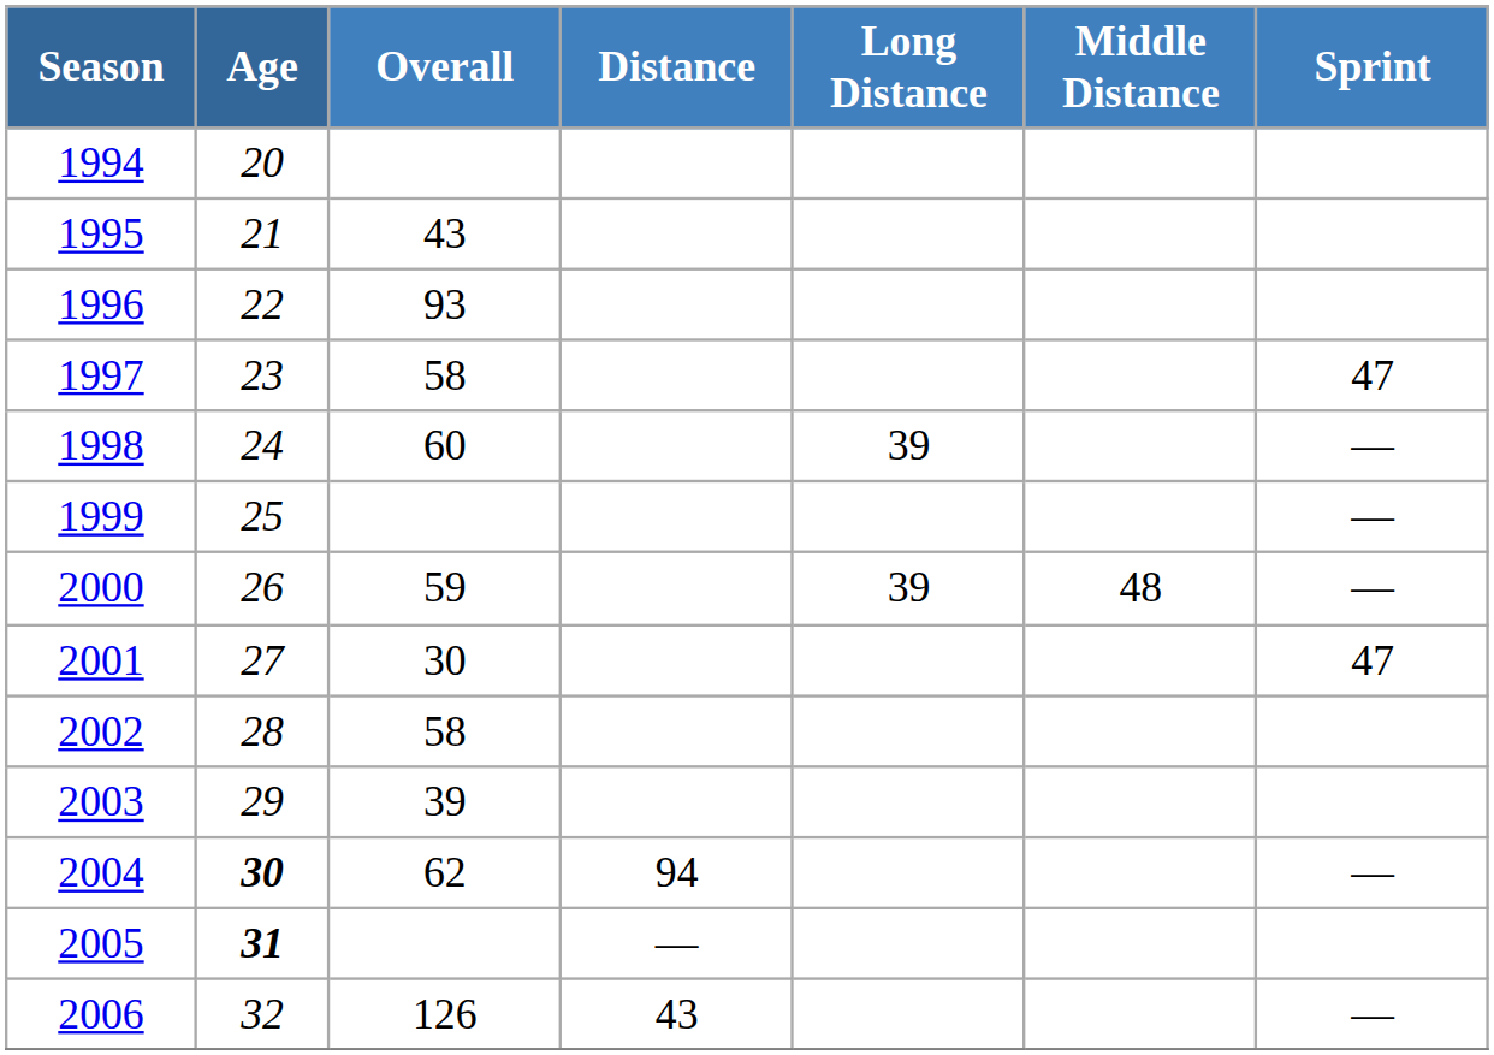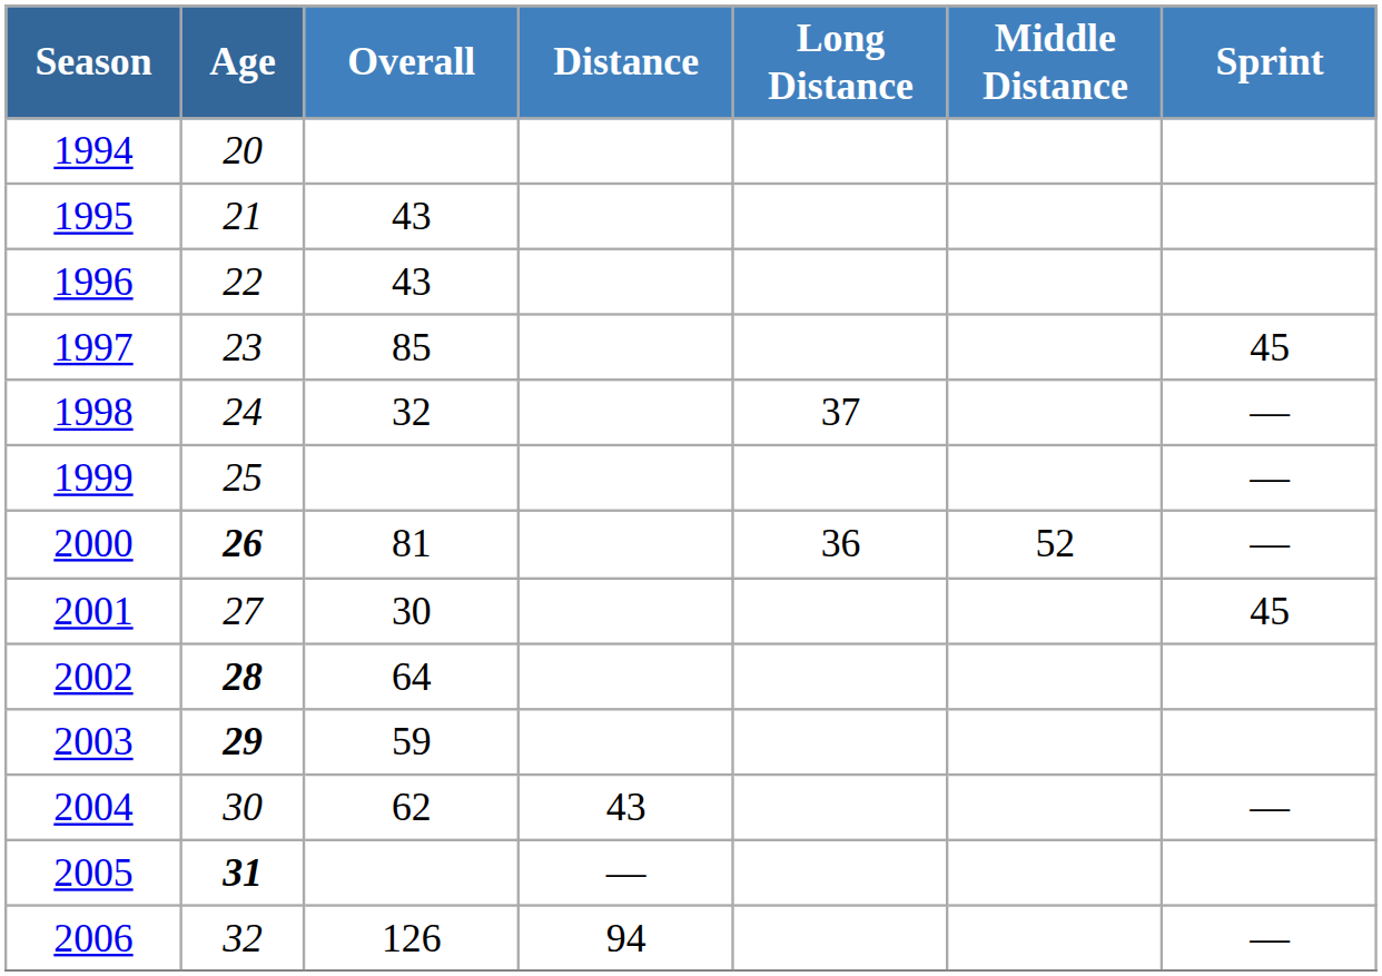 <table class="wikitable" style="font-size:95%; text-align:center; border:grey solid 1px; border-collapse:collapse; background:#ffffff;">
 <tr>
 <th style="background-color:#369; color:white; width:60px;" rowspan="2"> Season </th>
 <th style="background-color:#369; color:white; width:40px;" rowspan="2"> Age </th>
 </tr>
 <tr>
 <th style="background-color:#4180be; color:white; width:75px;">Overall</th>
 <th style="background-color:#4180be; color:white; width:75px;">Distance</th>
 <th style="background-color:#4180be; color:white; width:75px;">Long Distance</th>
 <th style="background-color:#4180be; color:white; width:75px;">Middle Distance</th>
 <th style="background-color:#4180be; color:white; width:75px;">Sprint</th>
 </tr>
 <tr>
 <td><a href='#'>1994</a></td>
 <td><em>20</em></td>
 <td></td>
 <td></td>
 <td></td>
 <td></td>
 <td></td>
 </tr>
 <tr>
 <td><a href='#'>1995</a></td>
 <td><em>21</em></td>
 <td>43</td>
 <td></td>
 <td></td>
 <td></td>
 <td></td>
 </tr>
 <tr>
 <td><a href='#'>1996</a></td>
 <td><em>22</em></td>
-<td>93</td>
+<td>43</td>
 <td></td>
 <td></td>
 <td></td>
 <td></td>
 </tr>
 <tr>
 <td><a href='#'>1997</a></td>
 <td><em>23</em></td>
-<td>58</td>
+<td>85</td>
 <td></td>
 <td></td>
 <td></td>
-<td>47</td>
+<td>45</td>
 </tr>
 <tr>
 <td><a href='#'>1998</a></td>
 <td><em>24</em></td>
-<td>60</td>
+<td>32</td>
 <td></td>
-<td>39</td>
+<td>37</td>
 <td></td>
 <td>—</td>
 </tr>
 <tr>
 <td><a href='#'>1999</a></td>
 <td><em>25</em></td>
 <td></td>
 <td></td>
 <td></td>
 <td></td>
 <td>—</td>
 </tr>
 <tr>
 <td><a href='#'>2000</a></td>
-<td><em>26</em></td>
-<td>59</td>
+<td><strong><em>26</em></strong></td>
+<td>81</td>
 <td></td>
-<td>39</td>
-<td>48</td>
+<td>36</td>
+<td>52</td>
 <td>—</td>
 </tr>
 <tr>
 <td><a href='#'>2001</a></td>
 <td><em>27</em></td>
 <td>30</td>
 <td></td>
 <td></td>
 <td></td>
-<td>47</td>
+<td>45</td>
 </tr>
 <tr>
 <td><a href='#'>2002</a></td>
-<td><em>28</em></td>
-<td>58</td>
+<td><strong><em>28</em></strong></td>
+<td>64</td>
 <td></td>
 <td></td>
 <td></td>
 <td></td>
 </tr>
 <tr>
 <td><a href='#'>2003</a></td>
-<td><em>29</em></td>
-<td>39</td>
+<td><strong><em>29</em></strong></td>
+<td>59</td>
 <td></td>
 <td></td>
 <td></td>
 <td></td>
 </tr>
 <tr>
 <td><a href='#'>2004</a></td>
-<td><strong><em>30</em></strong></td>
+<td><em>30</em></td>
 <td>62</td>
-<td>94</td>
+<td>43</td>
 <td></td>
 <td></td>
 <td>—</td>
 </tr>
 <tr>
 <td><a href='#'>2005</a></td>
 <td><strong><em>31</em></strong></td>
 <td></td>
 <td>—</td>
 <td></td>
 <td></td>
 <td></td>
 </tr>
 <tr>
 <td><a href='#'>2006</a></td>
 <td><em>32</em></td>
 <td>126</td>
-<td>43</td>
+<td>94</td>
 <td></td>
 <td></td>
 <td>—</td>
 </tr>
 <tr>
 </tr>
 </table>
